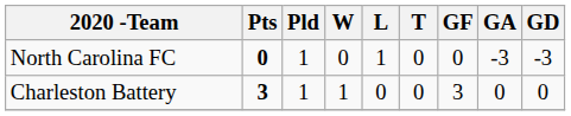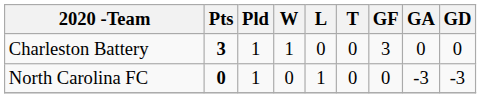 <table class="wikitable" style="text-align: center;">
 <tr>
 <th width="165">2020 -Team</th>
 <th width="20">Pts</th>
 <th width="20">Pld</th>
 <th width="20">W</th>
 <th width="20">L</th>
 <th width="20">T</th>
 <th width="20">GF</th>
 <th width="20">GA</th>
 <th width="20">GD</th>
 </tr>
 <tr>
+<td style="text-align:left;">Charleston Battery</td>
+<td><strong>3</strong></td>
+<td>1</td>
+<td>1</td>
+<td>0</td>
+<td>0</td>
+<td>3</td>
+<td>0</td>
+<td>0</td>
+</tr>
+<tr>
 <td style="text-align:left;">North Carolina FC</td>
 <td><strong>0</strong></td>
 <td>1</td>
 <td>0</td>
 <td>1</td>
 <td>0</td>
 <td>0</td>
 <td>-3</td>
 <td>-3</td>
 </tr>
 <tr>
-<td style="text-align:left;">Charleston Battery</td>
-<td><strong>3</strong></td>
-<td>1</td>
-<td>1</td>
-<td>0</td>
-<td>0</td>
-<td>3</td>
-<td>0</td>
-<td>0</td>
-</tr>
-<tr>
 </tr>
 </table>
